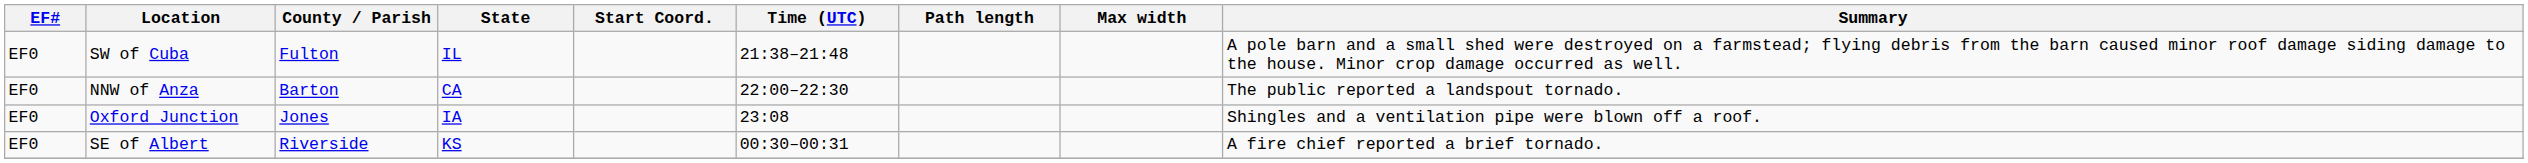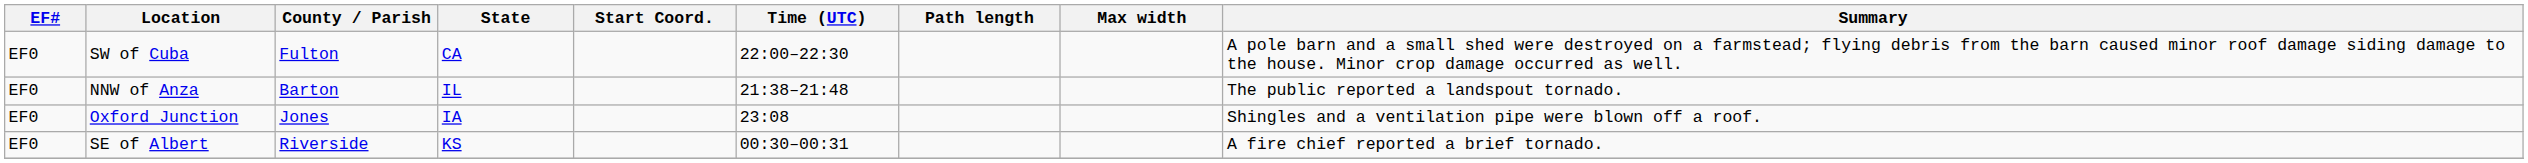 <table class="wikitable sortable" style="width:100%;">
 <tr>
 <th scope="col" style="width:3%; text-align:center;"><a href='#'>EF#</a></th>
 <th scope="col" style="width:7%; text-align:center;" class="unsortable">Location</th>
 <th scope="col" style="width:6%; text-align:center;" class="unsortable">County / Parish</th>
 <th scope="col" style="width:5%; text-align:center;">State</th>
 <th scope="col" style="width:6%; text-align:center;">Start Coord.</th>
 <th scope="col" style="width:6%; text-align:center;">Time (<a href='#'>UTC</a>)</th>
 <th scope="col" style="width:6%; text-align:center;">Path length</th>
 <th scope="col" style="width:6%; text-align:center;">Max width</th>
 <th scope="col" class="unsortable" style="width:48%; text-align:center;">Summary</th>
 </tr>
 <tr>
 <td bgcolor=>EF0</td>
 <td>SW of <a href='#'>Cuba</a></td>
 <td><a href='#'>Fulton</a></td>
-<td><a href='#'>IL</a></td>
+<td><a href='#'>CA</a></td>
 <td></td>
-<td>21:38–21:48</td>
+<td>22:00–22:30</td>
 <td></td>
 <td></td>
 <td>A pole barn and a small shed were destroyed on a farmstead; flying debris from the barn caused minor roof damage siding damage to the house. Minor crop damage occurred as well.</td>
 </tr>
 <tr>
 <td bgcolor=>EF0</td>
 <td>NNW of <a href='#'>Anza</a></td>
 <td><a href='#'>Barton</a></td>
-<td><a href='#'>CA</a></td>
+<td><a href='#'>IL</a></td>
 <td></td>
-<td>22:00–22:30</td>
+<td>21:38–21:48</td>
 <td></td>
 <td></td>
 <td>The public reported a landspout tornado.</td>
 </tr>
 <tr>
 <td bgcolor=>EF0</td>
 <td><a href='#'>Oxford Junction</a></td>
 <td><a href='#'>Jones</a></td>
 <td><a href='#'>IA</a></td>
 <td></td>
 <td>23:08</td>
 <td></td>
 <td></td>
 <td>Shingles and a ventilation pipe were blown off a roof.</td>
 </tr>
 <tr>
 <td bgcolor=>EF0</td>
 <td>SE of <a href='#'>Albert</a></td>
 <td><a href='#'>Riverside</a></td>
 <td><a href='#'>KS</a></td>
 <td></td>
 <td>00:30–00:31</td>
 <td></td>
 <td></td>
 <td>A fire chief reported a brief tornado.</td>
 </tr>
 <tr>
 </tr>
 </table>
